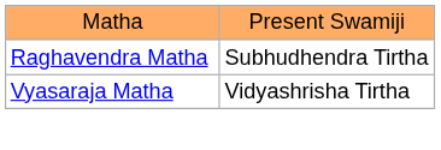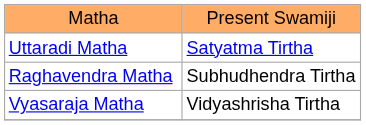 <table class="wikitable" align=center style = " background: transparent; ">
 <tr style="text-align: center;">
 <td width=150px style="background: #ffad66;">Matha</td>
 <td width=150px style="background: #ffad66;">Present Swamiji</td>
+</tr>
+<tr>
+<td><a href='#'>Uttaradi Matha</a></td>
+<td><a href='#'>Satyatma Tirtha</a></td>
 </tr>
 <tr>
 <td><a href='#'>Raghavendra Matha</a></td>
 <td>Subhudhendra Tirtha</td>
 </tr>
 <tr>
 <td><a href='#'>Vyasaraja Matha</a></td>
 <td>Vidyashrisha Tirtha</td>
 </tr>
 <tr>
 </tr>
 </table>
